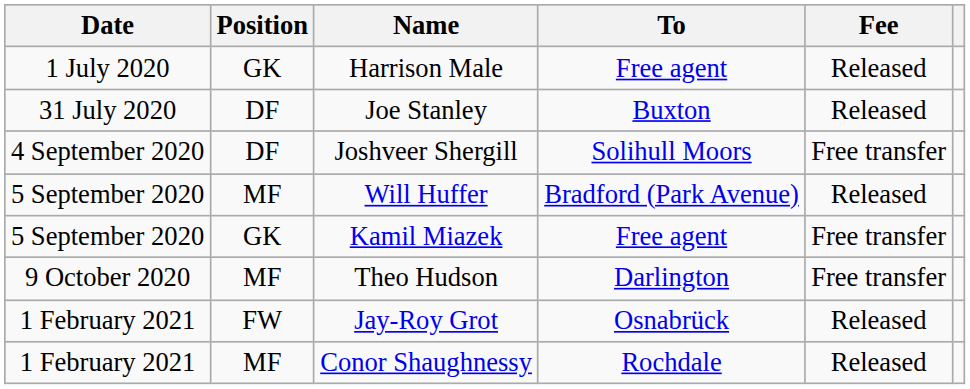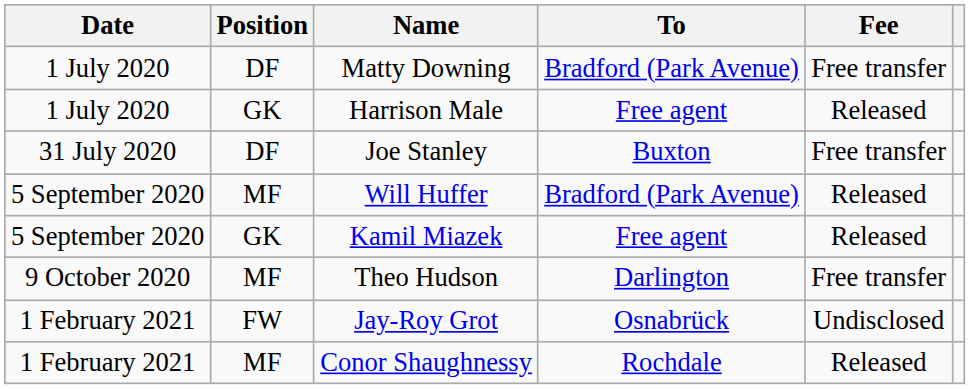 <table class="wikitable" style="text-align:center;">
 <tr>
 <th>Date</th>
 <th>Position</th>
 <th>Name</th>
 <th>To</th>
 <th>Fee</th>
 <th></th>
+</tr>
+<tr>
+<td>1 July 2020</td>
+<td>DF</td>
+<td>Matty Downing</td>
+<td><a href='#'>Bradford (Park Avenue)</a></td>
+<td>Free transfer</td>
+<td></td>
 </tr>
 <tr>
 <td>1 July 2020</td>
 <td>GK</td>
 <td>Harrison Male</td>
 <td> <a href='#'>Free agent</a></td>
 <td>Released</td>
 <td></td>
 </tr>
 <tr>
 <td>31 July 2020</td>
 <td>DF</td>
 <td>Joe Stanley</td>
 <td><a href='#'>Buxton</a></td>
-<td>Released</td>
-<td></td>
-</tr>
-<tr>
-<td>4 September 2020</td>
-<td>DF</td>
-<td>Joshveer Shergill</td>
-<td><a href='#'>Solihull Moors</a></td>
 <td>Free transfer</td>
 <td></td>
 </tr>
 <tr>
 <td>5 September 2020</td>
 <td>MF</td>
 <td><a href='#'>Will Huffer</a></td>
 <td><a href='#'>Bradford (Park Avenue)</a></td>
 <td>Released</td>
 <td></td>
 </tr>
 <tr>
 <td>5 September 2020</td>
 <td>GK</td>
 <td><a href='#'>Kamil Miazek</a></td>
 <td> <a href='#'>Free agent</a></td>
-<td>Free transfer</td>
+<td>Released</td>
 <td></td>
 </tr>
 <tr>
 <td>9 October 2020</td>
 <td>MF</td>
 <td>Theo Hudson</td>
 <td><a href='#'>Darlington</a></td>
 <td>Free transfer</td>
 <td></td>
 </tr>
 <tr>
 <td>1 February 2021</td>
 <td>FW</td>
 <td><a href='#'>Jay-Roy Grot</a></td>
 <td><a href='#'>Osnabrück</a></td>
-<td>Released</td>
+<td>Undisclosed</td>
 <td></td>
 </tr>
 <tr>
 <td>1 February 2021</td>
 <td>MF</td>
 <td><a href='#'>Conor Shaughnessy</a></td>
 <td><a href='#'>Rochdale</a></td>
 <td>Released</td>
 <td></td>
 </tr>
 </table>
